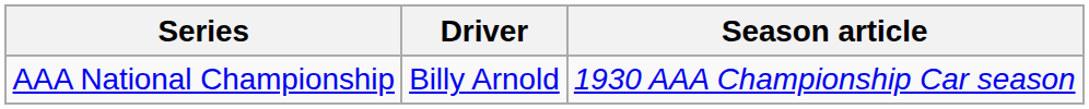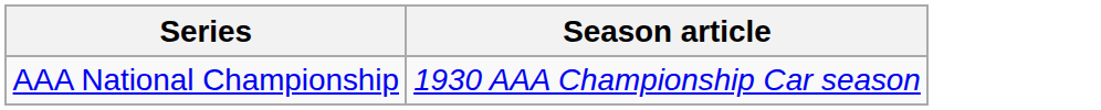 <table class="wikitable" style="font-size: 87%;">
 <tr>
 <th>Series</th>
-<th>Driver</th>
 <th>Season article</th>
 </tr>
 <tr>
 <td><a href='#'>AAA National Championship</a></td>
-<td> <a href='#'>Billy Arnold</a></td>
 <td><em><a href='#'>1930 AAA Championship Car season</a></em></td>
 </tr>
 </table>
